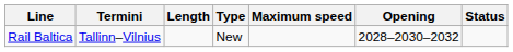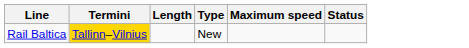 <table class="wikitable static-row-numbers static-row-header-hash" style="font-size:small;">
 <tr>
 <th>Line</th>
 <th>Termini</th>
 <th data-sort-type="number">Length</th>
 <th>Type</th>
 <th>Maximum speed</th>
-<th>Opening</th>
 <th>Status</th>
 </tr>
 <tr>
 <td><a href='#'>Rail Baltica</a></td>
-<td><a href='#'>Tallinn</a>–<a href='#'>Vilnius</a></td>
+<td style="background: gold;"><a href='#'>Tallinn</a>–<a href='#'>Vilnius</a></td>
 <td></td>
 <td>New</td>
 <td></td>
-<td>2028–2030–2032</td>
 <td></td>
 </tr>
 </table>
